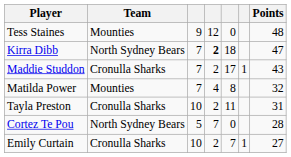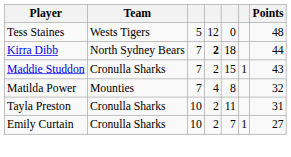 <table class="wikitable" style="text-align:right">
 <tr>
 <th>Player</th>
 <th>Team</th>
 <th></th>
 <th></th>
 <th></th>
 <th></th>
 <th>Points</th>
 </tr>
 <tr>
 <td align=left>Tess Staines</td>
-<td align=left> Mounties</td>
-<td>9</td>
+<td align=left> Wests Tigers</td>
+<td>5</td>
 <td>12</td>
 <td>0</td>
 <td></td>
 <td>48</td>
 </tr>
 <tr>
 <td align=left><a href='#'>Kirra Dibb</a></td>
 <td align=left> North Sydney Bears</td>
 <td>7</td>
 <td><strong>2</strong></td>
 <td>18</td>
 <td></td>
-<td>47</td>
+<td>44</td>
 </tr>
 <tr>
 <td align=left><a href='#'>Maddie Studdon</a></td>
 <td align=left> Cronulla Sharks</td>
 <td>7</td>
 <td>2</td>
-<td>17</td>
+<td>15</td>
 <td>1</td>
 <td>43</td>
 </tr>
 <tr>
 <td align=left>Matilda Power</td>
 <td align=left> Mounties</td>
 <td>7</td>
 <td>4</td>
 <td>8</td>
 <td></td>
 <td>32</td>
 </tr>
 <tr>
 <td align=left>Tayla Preston</td>
 <td align=left> Cronulla Sharks</td>
 <td>10</td>
 <td>2</td>
 <td>11</td>
 <td></td>
 <td>31</td>
 </tr>
 <tr>
-<td align=left><a href='#'>Cortez Te Pou</a></td>
-<td align=left> North Sydney Bears</td>
-<td>5</td>
-<td>7</td>
-<td>0</td>
-<td></td>
-<td>28</td>
-</tr>
-<tr>
 <td align=left>Emily Curtain</td>
 <td align=left> Cronulla Sharks</td>
 <td>10</td>
 <td>2</td>
 <td>7</td>
 <td>1</td>
 <td>27</td>
 </tr>
 </table>
